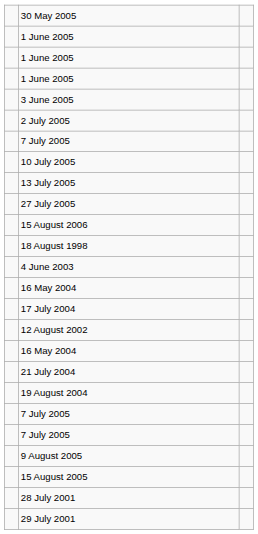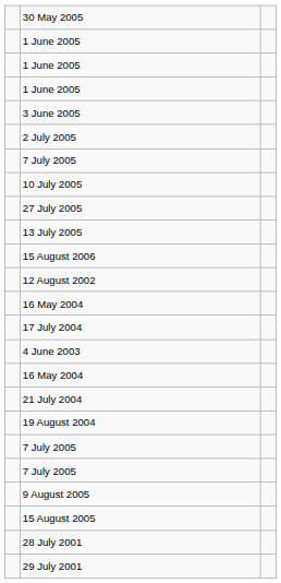 <table class="wikitable" style="font-size: 80%; float: left; width: 26em; margin-right: 1em; height: 700px">
 <tr>
 <td></td>
 <td>30 May 2005</td>
 <td></td>
 </tr>
 <tr>
 <td></td>
 <td>1 June 2005</td>
 <td></td>
 </tr>
 <tr>
 <td></td>
 <td>1 June 2005</td>
 <td></td>
 </tr>
 <tr>
 <td></td>
 <td>1 June 2005</td>
 <td></td>
 </tr>
 <tr>
 <td></td>
 <td>3 June 2005</td>
 <td></td>
 </tr>
 <tr>
 <td></td>
 <td>2 July 2005</td>
 <td></td>
 </tr>
 <tr>
 <td></td>
 <td>7 July 2005</td>
 <td></td>
 </tr>
 <tr>
 <td></td>
 <td>10 July 2005</td>
 <td></td>
 </tr>
 <tr>
 <td></td>
-<td>13 July 2005</td>
+<td>27 July 2005</td>
 <td></td>
 </tr>
 <tr>
 <td></td>
-<td>27 July 2005</td>
+<td>13 July 2005</td>
 <td></td>
 </tr>
 <tr>
 <td></td>
 <td>15 August 2006</td>
 <td></td>
 </tr>
 <tr>
 <td></td>
-<td>18 August 1998</td>
-<td></td>
-</tr>
-<tr>
-<td></td>
-<td>4 June 2003</td>
+<td>12 August 2002</td>
 <td></td>
 </tr>
 <tr>
 <td></td>
 <td>16 May 2004</td>
 <td></td>
 </tr>
 <tr>
 <td></td>
 <td>17 July 2004</td>
 <td></td>
 </tr>
 <tr>
 <td></td>
-<td>12 August 2002</td>
+<td>4 June 2003</td>
 <td></td>
 </tr>
 <tr>
 <td></td>
 <td>16 May 2004</td>
 <td></td>
 </tr>
 <tr>
 <td></td>
 <td>21 July 2004</td>
 <td></td>
 </tr>
 <tr>
 <td></td>
 <td>19 August 2004</td>
 <td></td>
 </tr>
 <tr>
 <td></td>
 <td>7 July 2005</td>
 <td></td>
 </tr>
 <tr>
 <td></td>
 <td>7 July 2005</td>
 <td></td>
 </tr>
 <tr>
 <td></td>
 <td>9 August 2005</td>
 <td></td>
 </tr>
 <tr>
 <td></td>
 <td>15 August 2005</td>
 <td></td>
 </tr>
 <tr>
 <td></td>
 <td>28 July 2001</td>
 <td></td>
 </tr>
 <tr>
 <td></td>
 <td>29 July 2001</td>
 <td></td>
 </tr>
 </table>
